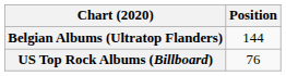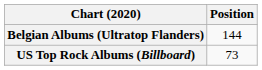 <table class="wikitable sortable plainrowheaders" style="text-align:center">
 <tr>
 <th scope="col">Chart (2020)</th>
 <th scope="col">Position</th>
 </tr>
 <tr>
 <th scope="row">Belgian Albums (Ultratop Flanders)</th>
 <td>144</td>
 </tr>
 <tr>
 <th scope="row">US Top Rock Albums (<em>Billboard</em>)</th>
-<td>76</td>
+<td>73</td>
 </tr>
 </table>
